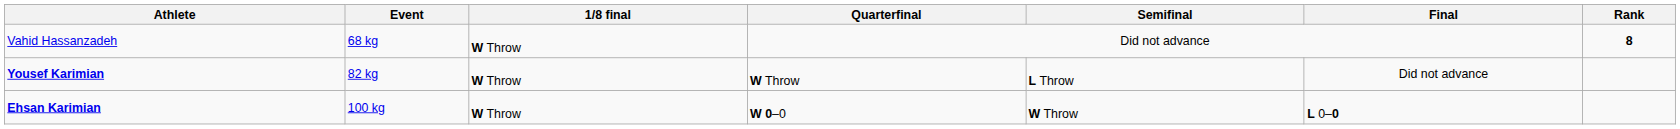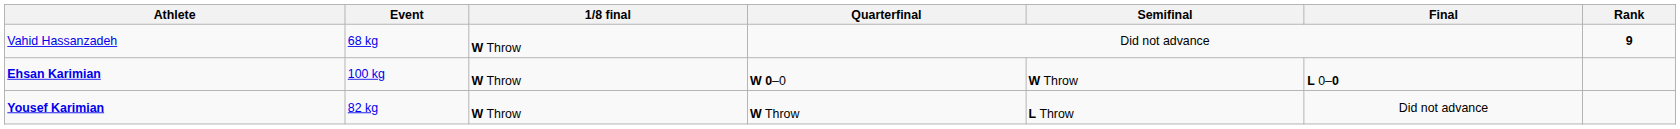 <table class="wikitable" width="98%" style="text-align:left; font-size:90%">
 <tr>
 <th width="11%">Athlete</th>
 <th width="4%">Event</th>
 <th width="9%">1/8 final</th>
 <th width="9%">Quarterfinal</th>
 <th width="9%">Semifinal</th>
 <th width="9%">Final</th>
 <th width="3%">Rank</th>
 </tr>
 <tr>
 <td><a href='#'>Vahid Hassanzadeh</a></td>
 <td><a href='#'>68 kg</a></td>
 <td><br><strong>W</strong> Throw</td>
 <td colspan=3 align=center>Did not advance</td>
-<td align=center><strong>8</strong></td>
+<td align=center><strong>9</strong></td>
+</tr>
+<tr>
+<td><strong><a href='#'>Ehsan Karimian</a></strong></td>
+<td><a href='#'>100 kg</a></td>
+<td><br><strong>W</strong> Throw</td>
+<td><br><strong>W</strong> <strong>0</strong>–0</td>
+<td><br><strong>W</strong> Throw</td>
+<td><br><strong>L</strong> 0–<strong>0</strong></td>
+<td align=center></td>
 </tr>
 <tr>
 <td><strong><a href='#'>Yousef Karimian</a></strong></td>
 <td><a href='#'>82 kg</a></td>
 <td><br><strong>W</strong> Throw</td>
 <td><br><strong>W</strong> Throw</td>
 <td><br><strong>L</strong> Throw</td>
 <td align=center>Did not advance</td>
 <td align=center></td>
 </tr>
-<tr>
-<td><strong><a href='#'>Ehsan Karimian</a></strong></td>
-<td><a href='#'>100 kg</a></td>
-<td><br><strong>W</strong> Throw</td>
-<td><br><strong>W</strong> <strong>0</strong>–0</td>
-<td><br><strong>W</strong> Throw</td>
-<td><br><strong>L</strong> 0–<strong>0</strong></td>
-<td align=center></td>
-</tr>
 </table>
